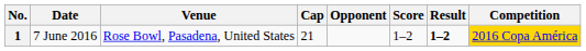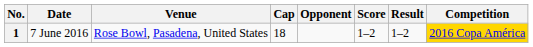 <table class="wikitable sortable plainrowheaders">
 <tr>
 <th scope=col>No.</th>
 <th scope=col data-sort-type=date>Date</th>
 <th scope=col>Venue</th>
 <th scope=col>Cap</th>
 <th scope=col>Opponent</th>
 <th scope=col>Score</th>
 <th scope=col>Result</th>
 <th scope=col>Competition</th>
 </tr>
 <tr>
 <th scope=row>1</th>
 <td>7 June 2016</td>
 <td><a href='#'>Rose Bowl</a>, <a href='#'>Pasadena</a>, United States</td>
-<td>21</td>
+<td>18</td>
 <td></td>
 <td>1–2</td>
-<td><strong>1–2</strong></td>
+<td>1–2</td>
 <td style="background: gold;"><a href='#'>2016 Copa América</a></td>
 </tr>
 </table>
